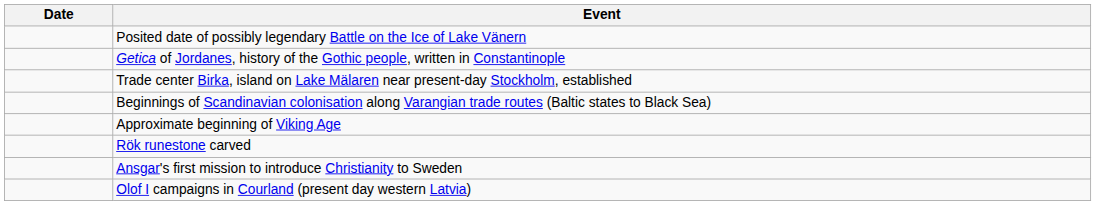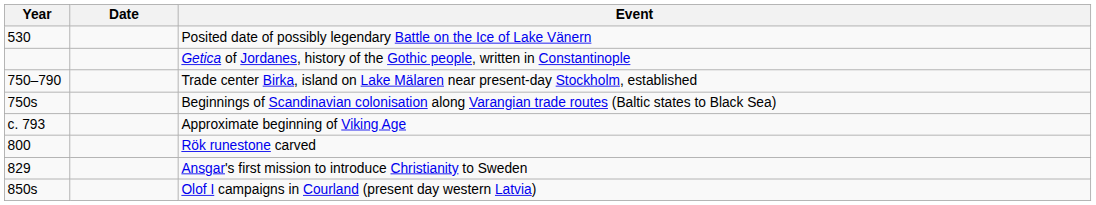 <table class="wikitable" width="100%">
 <tr>
+<th style="width: 6%;">Year</th>
 <th style="width: 10%;">Date</th>
 <th>Event</th>
 </tr>
 <tr>
+<td>530</td>
 <td></td>
 <td>Posited date of possibly legendary <a href='#'>Battle on the Ice of Lake Vänern</a></td>
 </tr>
 <tr>
 <td></td>
+<td></td>
 <td><em><a href='#'>Getica</a></em> of <a href='#'>Jordanes</a>, history of the <a href='#'>Gothic people</a>, written in <a href='#'>Constantinople</a></td>
 </tr>
 <tr>
+<td>750–790</td>
 <td></td>
 <td>Trade center <a href='#'>Birka</a>, island on <a href='#'>Lake Mälaren</a> near present-day <a href='#'>Stockholm</a>, established</td>
 </tr>
 <tr>
+<td>750s</td>
 <td></td>
 <td>Beginnings of <a href='#'>Scandinavian colonisation</a> along <a href='#'>Varangian trade routes</a> (Baltic states to Black Sea)</td>
 </tr>
 <tr>
+<td>c. 793</td>
 <td></td>
 <td>Approximate beginning of <a href='#'>Viking Age</a></td>
 </tr>
 <tr>
+<td>800</td>
 <td></td>
 <td><a href='#'>Rök runestone</a> carved</td>
 </tr>
 <tr>
+<td>829</td>
 <td></td>
 <td><a href='#'>Ansgar</a>'s first mission to introduce <a href='#'>Christianity</a> to Sweden</td>
 </tr>
 <tr>
+<td>850s</td>
 <td></td>
 <td><a href='#'>Olof I</a> campaigns in <a href='#'>Courland</a> (present day western <a href='#'>Latvia</a>)</td>
 </tr>
 </table>
